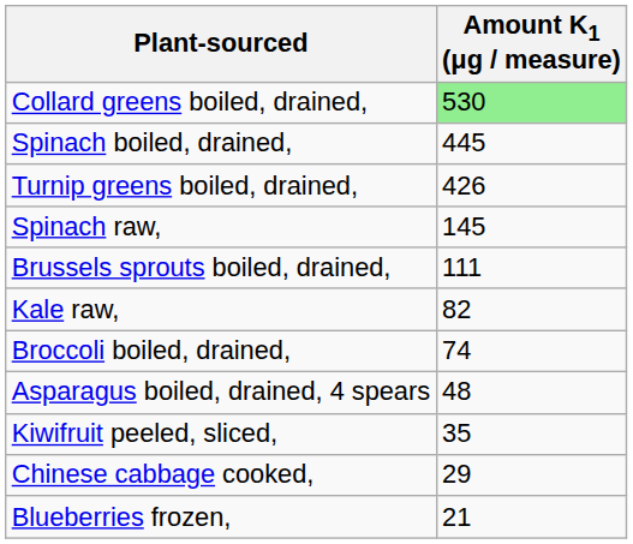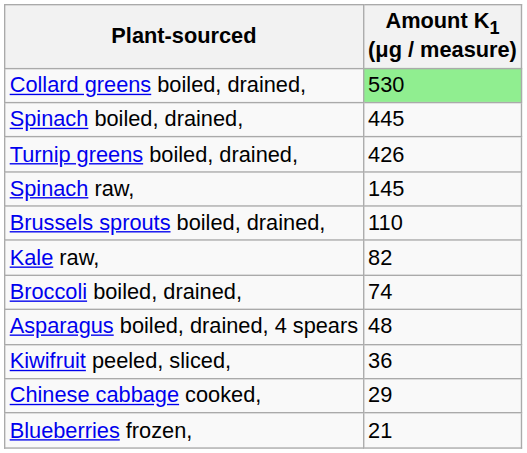 <table class="wikitable">
 <tr>
 <th>Plant-sourced</th>
 <th>Amount K<sub>1</sub><br> (μg / measure)</th>
 </tr>
 <tr>
 <td><a href='#'>Collard greens</a> boiled, drained, </td>
 <td style="background: lightgreen;">530</td>
 </tr>
 <tr>
 <td><a href='#'>Spinach</a> boiled, drained, </td>
 <td>445</td>
 </tr>
 <tr>
 <td><a href='#'>Turnip greens</a> boiled, drained, </td>
 <td>426</td>
 </tr>
 <tr>
 <td><a href='#'>Spinach</a> raw, </td>
 <td>145</td>
 </tr>
 <tr>
 <td><a href='#'>Brussels sprouts</a> boiled, drained, </td>
-<td>111</td>
+<td>110</td>
 </tr>
 <tr>
 <td><a href='#'>Kale</a> raw, </td>
 <td>82</td>
 </tr>
 <tr>
 <td><a href='#'>Broccoli</a> boiled, drained, </td>
 <td>74</td>
 </tr>
 <tr>
 <td><a href='#'>Asparagus</a> boiled, drained, 4 spears</td>
 <td>48</td>
 </tr>
 <tr>
 <td><a href='#'>Kiwifruit</a> peeled, sliced, </td>
-<td>35</td>
+<td>36</td>
 </tr>
 <tr>
 <td><a href='#'>Chinese cabbage</a> cooked, </td>
 <td>29</td>
 </tr>
 <tr>
 <td><a href='#'>Blueberries</a> frozen, </td>
 <td>21</td>
 </tr>
 </table>
